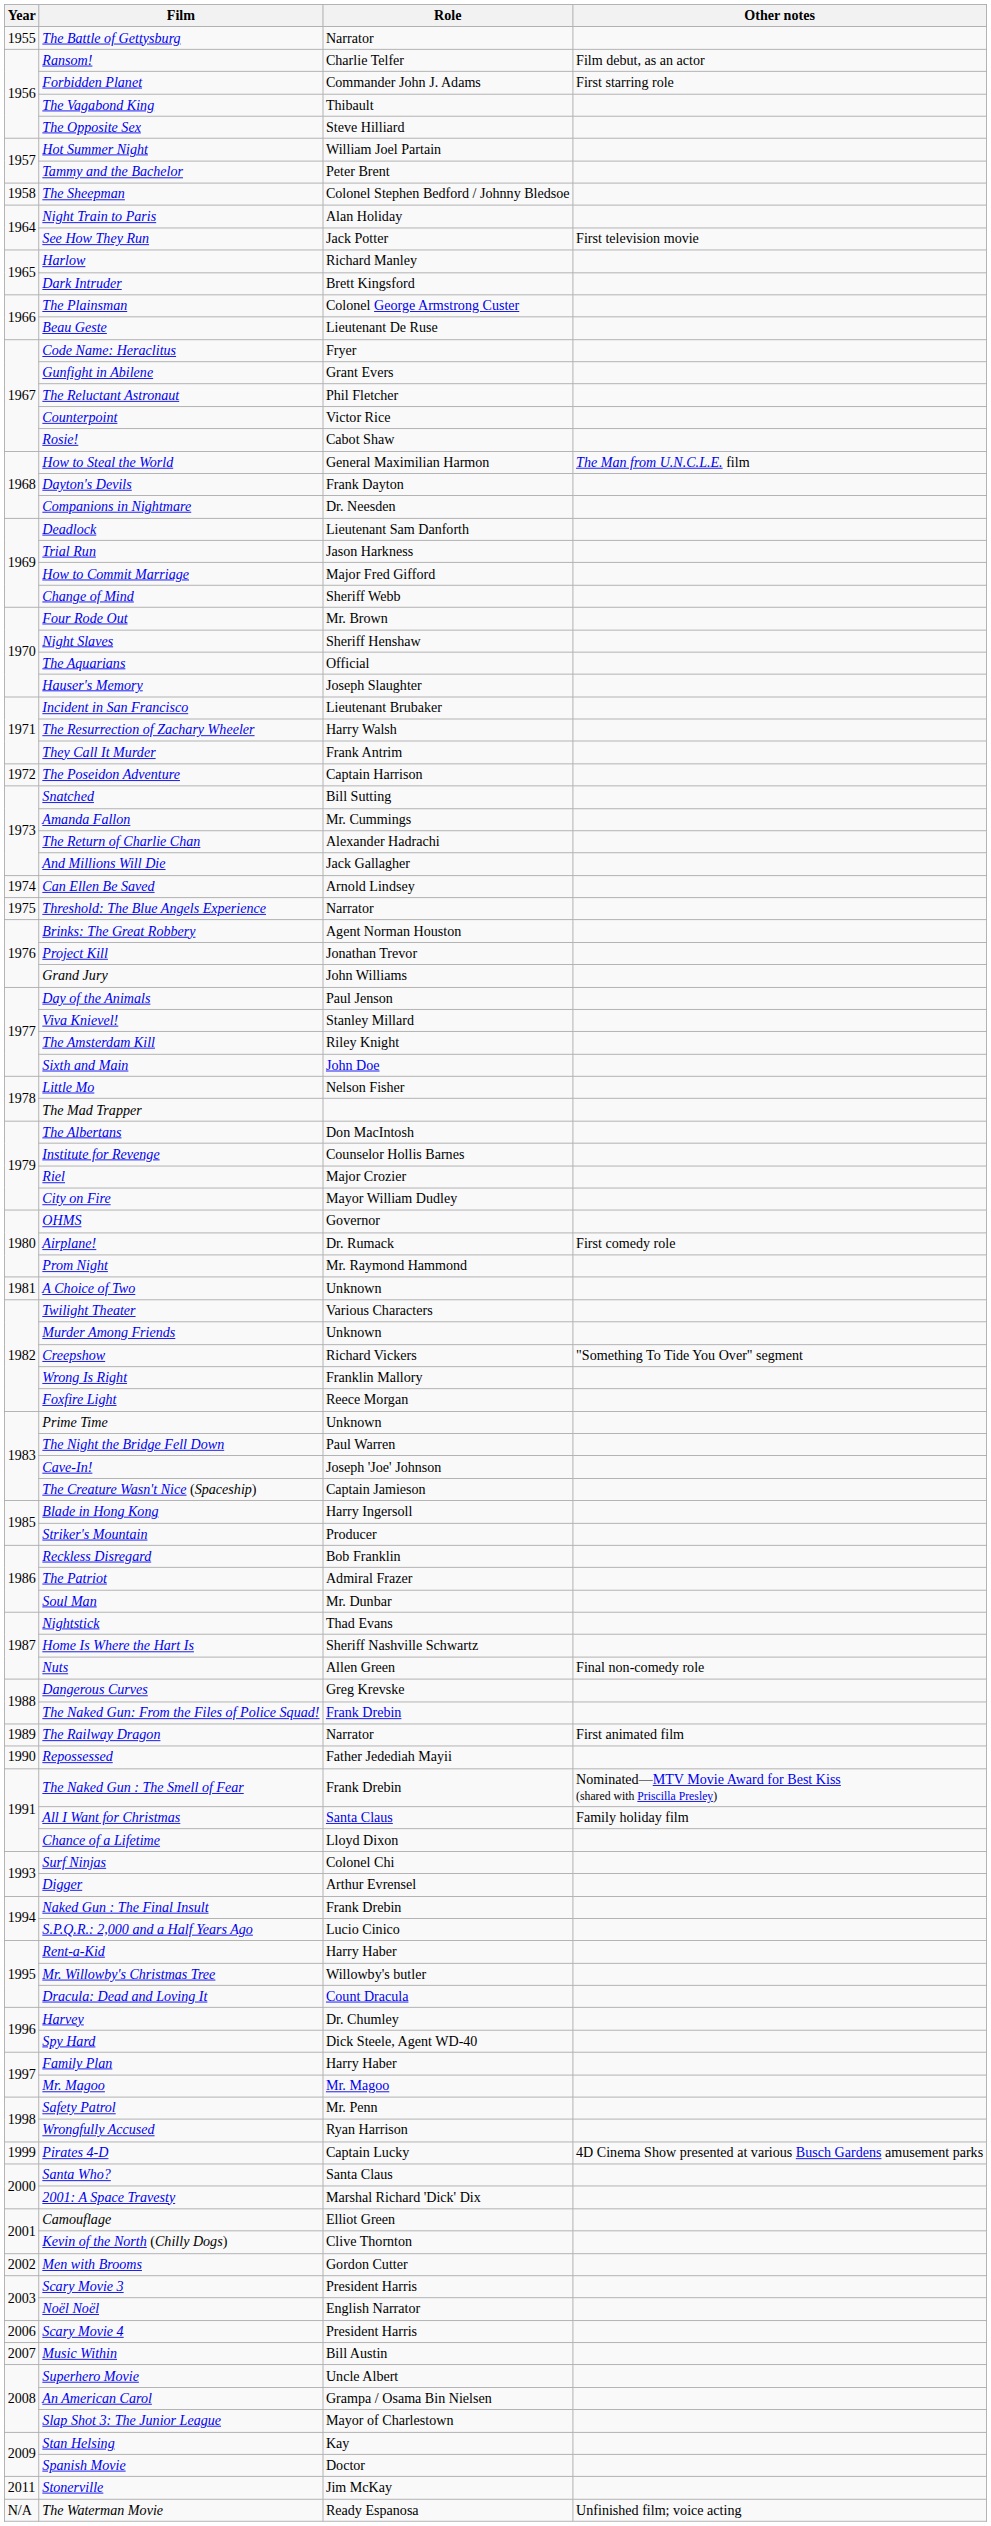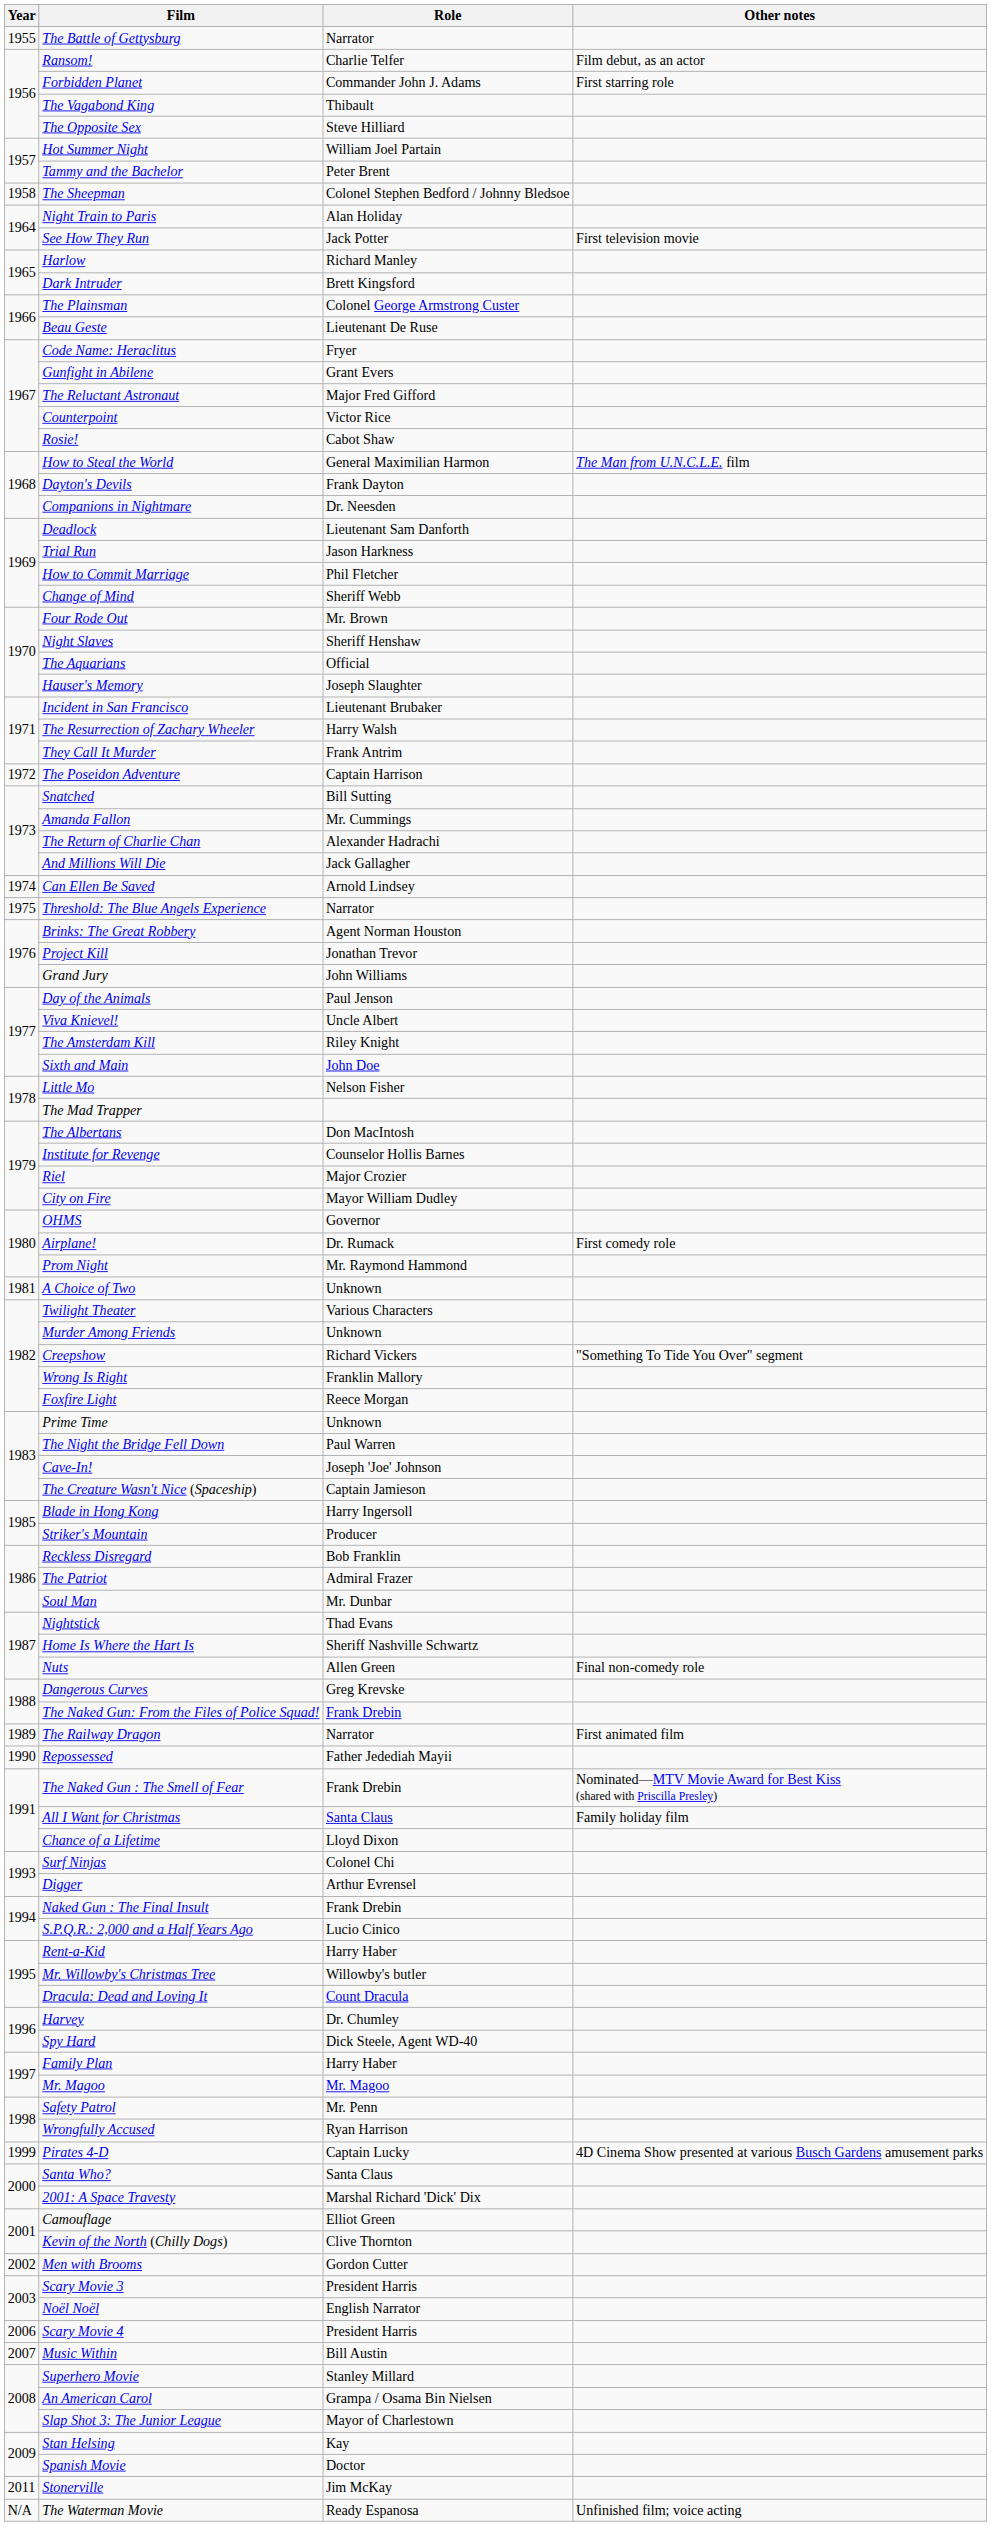 <table class="wikitable sortable">
 <tr style="background:#b0c4de; text-align:center;">
 <th>Year</th>
 <th>Film</th>
 <th>Role</th>
 <th class="unsortable">Other notes</th>
 </tr>
 <tr>
 <td rowspan="1">1955</td>
 <td data-sort-value="Battle of Gettysburg, The"><em><a href='#'>The Battle of Gettysburg</a></em></td>
 <td>Narrator</td>
 <td></td>
 </tr>
 <tr>
 <td rowspan="4">1956</td>
 <td><em><a href='#'>Ransom!</a></em></td>
 <td>Charlie Telfer</td>
 <td>Film debut, as an actor</td>
 </tr>
 <tr>
 <td><em><a href='#'>Forbidden Planet</a></em></td>
 <td>Commander John J. Adams</td>
 <td>First starring role</td>
 </tr>
 <tr>
 <td data-sort-value="Vagabond King, The"><em><a href='#'>The Vagabond King</a></em></td>
 <td>Thibault</td>
 <td></td>
 </tr>
 <tr>
 <td data-sort-value="Opposite Sex, The"><em><a href='#'>The Opposite Sex</a></em></td>
 <td>Steve Hilliard</td>
 <td></td>
 </tr>
 <tr>
 <td rowspan="2">1957</td>
 <td><em><a href='#'>Hot Summer Night</a></em></td>
 <td>William Joel Partain</td>
 <td></td>
 </tr>
 <tr>
 <td><em><a href='#'>Tammy and the Bachelor</a></em></td>
 <td>Peter Brent</td>
 <td></td>
 </tr>
 <tr>
 <td>1958</td>
 <td data-sort-value="Sheepman, The"><em><a href='#'>The Sheepman</a></em></td>
 <td>Colonel Stephen Bedford / Johnny Bledsoe</td>
 <td></td>
 </tr>
 <tr>
 <td rowspan="2">1964</td>
 <td><em><a href='#'>Night Train to Paris</a></em></td>
 <td>Alan Holiday</td>
 <td></td>
 </tr>
 <tr>
 <td><em><a href='#'>See How They Run</a></em></td>
 <td>Jack Potter</td>
 <td>First television movie</td>
 </tr>
 <tr>
 <td rowspan="2">1965</td>
 <td><em><a href='#'>Harlow</a></em></td>
 <td>Richard Manley</td>
 <td></td>
 </tr>
 <tr>
 <td><em><a href='#'>Dark Intruder</a></em></td>
 <td>Brett Kingsford</td>
 <td></td>
 </tr>
 <tr>
 <td rowspan="2">1966</td>
 <td data-sort-value="Plainsman, The"><em><a href='#'>The Plainsman</a></em></td>
 <td>Colonel <a href='#'>George Armstrong Custer</a></td>
 <td></td>
 </tr>
 <tr>
 <td><em><a href='#'>Beau Geste</a></em></td>
 <td>Lieutenant De Ruse</td>
 <td></td>
 </tr>
 <tr>
 <td rowspan="5">1967</td>
 <td><em><a href='#'>Code Name: Heraclitus</a></em></td>
 <td>Fryer</td>
 <td></td>
 </tr>
 <tr>
 <td><em><a href='#'>Gunfight in Abilene</a></em></td>
 <td>Grant Evers</td>
 <td></td>
 </tr>
 <tr>
 <td data-sort-value="Reluctant Astronaut, The"><em><a href='#'>The Reluctant Astronaut</a></em></td>
-<td>Phil Fletcher</td>
+<td>Major Fred Gifford</td>
 <td></td>
 </tr>
 <tr>
 <td><em><a href='#'>Counterpoint</a></em></td>
 <td>Victor Rice</td>
 <td></td>
 </tr>
 <tr>
 <td><em><a href='#'>Rosie!</a></em></td>
 <td>Cabot Shaw</td>
 <td></td>
 </tr>
 <tr>
 <td rowspan="3">1968</td>
 <td><em><a href='#'>How to Steal the World</a></em></td>
 <td>General Maximilian Harmon</td>
 <td><em><a href='#'>The Man from U.N.C.L.E.</a></em> film</td>
 </tr>
 <tr>
 <td><em><a href='#'>Dayton's Devils</a></em></td>
 <td>Frank Dayton</td>
 <td></td>
 </tr>
 <tr>
 <td><em><a href='#'>Companions in Nightmare</a></em></td>
 <td>Dr. Neesden</td>
 <td></td>
 </tr>
 <tr>
 <td rowspan="4">1969</td>
 <td><em><a href='#'>Deadlock</a></em></td>
 <td>Lieutenant Sam Danforth</td>
 <td></td>
 </tr>
 <tr>
 <td><em><a href='#'>Trial Run</a></em></td>
 <td>Jason Harkness</td>
 <td></td>
 </tr>
 <tr>
 <td><em><a href='#'>How to Commit Marriage</a></em></td>
-<td>Major Fred Gifford</td>
+<td>Phil Fletcher</td>
 <td></td>
 </tr>
 <tr>
 <td><em><a href='#'>Change of Mind</a></em></td>
 <td>Sheriff Webb</td>
 <td></td>
 </tr>
 <tr>
 <td rowspan="4">1970</td>
 <td><em><a href='#'>Four Rode Out</a></em></td>
 <td>Mr. Brown</td>
 <td></td>
 </tr>
 <tr>
 <td><em><a href='#'>Night Slaves</a></em></td>
 <td>Sheriff Henshaw</td>
 <td></td>
 </tr>
 <tr>
 <td data-sort-value="Aquarians, The"><em><a href='#'>The Aquarians</a></em></td>
 <td>Official</td>
 <td></td>
 </tr>
 <tr>
 <td><em><a href='#'>Hauser's Memory</a></em></td>
 <td>Joseph Slaughter</td>
 <td></td>
 </tr>
 <tr>
 <td rowspan="3">1971</td>
 <td><em><a href='#'>Incident in San Francisco</a></em></td>
 <td>Lieutenant Brubaker</td>
 <td></td>
 </tr>
 <tr>
 <td data-sort-value="Resurrection of Zachary Wheeler, The"><em><a href='#'>The Resurrection of Zachary Wheeler</a></em></td>
 <td>Harry Walsh</td>
 <td></td>
 </tr>
 <tr>
 <td><em><a href='#'>They Call It Murder</a></em></td>
 <td>Frank Antrim</td>
 <td></td>
 </tr>
 <tr>
 <td>1972</td>
 <td data-sort-value="Poseidon Adventure, The"><em><a href='#'>The Poseidon Adventure</a></em></td>
 <td>Captain Harrison</td>
 <td></td>
 </tr>
 <tr>
 <td rowspan="4">1973</td>
 <td><em><a href='#'>Snatched</a></em></td>
 <td>Bill Sutting</td>
 <td></td>
 </tr>
 <tr>
 <td><em><a href='#'>Amanda Fallon</a></em></td>
 <td>Mr. Cummings</td>
 <td></td>
 </tr>
 <tr>
 <td data-sort-value="Return of Charlie Chan, The"><em><a href='#'>The Return of Charlie Chan</a></em></td>
 <td>Alexander Hadrachi</td>
 <td></td>
 </tr>
 <tr>
 <td><em><a href='#'>And Millions Will Die</a></em></td>
 <td>Jack Gallagher</td>
 <td></td>
 </tr>
 <tr>
 <td>1974</td>
 <td><em><a href='#'>Can Ellen Be Saved</a></em></td>
 <td>Arnold Lindsey</td>
 <td></td>
 </tr>
 <tr>
 <td>1975</td>
 <td><em><a href='#'>Threshold: The Blue Angels Experience</a></em></td>
 <td>Narrator</td>
 <td></td>
 </tr>
 <tr>
 <td rowspan="3">1976</td>
 <td><em><a href='#'>Brinks: The Great Robbery</a></em></td>
 <td>Agent Norman Houston</td>
 <td></td>
 </tr>
 <tr>
 <td><em><a href='#'>Project Kill</a></em></td>
 <td>Jonathan Trevor</td>
 <td></td>
 </tr>
 <tr>
 <td><em>Grand Jury</em></td>
 <td>John Williams</td>
 <td></td>
 </tr>
 <tr>
 <td rowspan="4">1977</td>
 <td><em><a href='#'>Day of the Animals</a></em></td>
 <td>Paul Jenson</td>
 <td></td>
 </tr>
 <tr>
 <td><em><a href='#'>Viva Knievel!</a></em></td>
-<td>Stanley Millard</td>
+<td>Uncle Albert</td>
 <td></td>
 </tr>
 <tr>
 <td data-sort-value="Amsterdam Kill, The"><em><a href='#'>The Amsterdam Kill</a></em></td>
 <td>Riley Knight</td>
 <td></td>
 </tr>
 <tr>
 <td><em><a href='#'>Sixth and Main</a></em></td>
 <td><a href='#'>John Doe</a></td>
 <td></td>
 </tr>
 <tr>
 <td rowspan="2">1978</td>
 <td><em><a href='#'>Little Mo</a></em></td>
 <td>Nelson Fisher</td>
 <td></td>
 </tr>
 <tr>
 <td data-sort-value="Mad Trapper, The"><em>The Mad Trapper</em></td>
 <td></td>
 <td></td>
 </tr>
 <tr>
 <td rowspan="4">1979</td>
 <td data-sort-value="Albertans, The"><em><a href='#'>The Albertans</a></em></td>
 <td>Don MacIntosh</td>
 <td></td>
 </tr>
 <tr>
 <td><em><a href='#'>Institute for Revenge</a></em></td>
 <td>Counselor Hollis Barnes</td>
 <td></td>
 </tr>
 <tr>
 <td><em><a href='#'>Riel</a></em></td>
 <td>Major Crozier</td>
 <td></td>
 </tr>
 <tr>
 <td><em><a href='#'>City on Fire</a></em></td>
 <td>Mayor William Dudley</td>
 <td></td>
 </tr>
 <tr>
 <td rowspan="3">1980</td>
 <td><em><a href='#'>OHMS</a></em></td>
 <td>Governor</td>
 <td></td>
 </tr>
 <tr>
 <td><em><a href='#'>Airplane!</a></em></td>
 <td>Dr. Rumack</td>
 <td>First comedy role</td>
 </tr>
 <tr>
 <td><em><a href='#'>Prom Night</a></em></td>
 <td>Mr. Raymond Hammond</td>
 <td></td>
 </tr>
 <tr>
 <td rowspan="1">1981</td>
 <td data-sort-value="Choice of Two, A"><em><a href='#'>A Choice of Two</a></em></td>
 <td>Unknown</td>
 <td></td>
 </tr>
 <tr>
 <td rowspan="5">1982</td>
 <td><em><a href='#'>Twilight Theater</a></em></td>
 <td>Various Characters</td>
 <td></td>
 </tr>
 <tr>
 <td><em><a href='#'>Murder Among Friends</a></em></td>
 <td>Unknown</td>
 <td></td>
 </tr>
 <tr>
 <td><em><a href='#'>Creepshow</a></em></td>
 <td>Richard Vickers</td>
 <td>"Something To Tide You Over" segment</td>
 </tr>
 <tr>
 <td><em><a href='#'>Wrong Is Right</a></em></td>
 <td>Franklin Mallory</td>
 <td></td>
 </tr>
 <tr>
 <td><em><a href='#'>Foxfire Light</a></em></td>
 <td>Reece Morgan</td>
 <td></td>
 </tr>
 <tr>
 <td rowspan="4">1983</td>
 <td><em>Prime Time</em></td>
 <td>Unknown</td>
 <td></td>
 </tr>
 <tr>
 <td data-sort-value="Night the Bridge Fell Down, The"><em><a href='#'>The Night the Bridge Fell Down</a></em></td>
 <td>Paul Warren</td>
 <td></td>
 </tr>
 <tr>
 <td><em><a href='#'>Cave-In!</a></em></td>
 <td>Joseph 'Joe' Johnson</td>
 <td></td>
 </tr>
 <tr>
 <td data-sort-value="Creature Wasn't Nice, The"><em><a href='#'>The Creature Wasn't Nice</a></em> (<em>Spaceship</em>)</td>
 <td>Captain Jamieson</td>
 <td></td>
 </tr>
 <tr>
 <td rowspan="2">1985</td>
 <td><em><a href='#'>Blade in Hong Kong</a></em></td>
 <td>Harry Ingersoll</td>
 <td></td>
 </tr>
 <tr>
 <td><em><a href='#'>Striker's Mountain</a></em></td>
 <td>Producer</td>
 <td></td>
 </tr>
 <tr>
 <td rowspan="3">1986</td>
 <td><em><a href='#'>Reckless Disregard</a></em></td>
 <td>Bob Franklin</td>
 <td></td>
 </tr>
 <tr>
 <td data-sort-value="Patriot, The"><em><a href='#'>The Patriot</a></em></td>
 <td>Admiral Frazer</td>
 <td></td>
 </tr>
 <tr>
 <td><em><a href='#'>Soul Man</a></em></td>
 <td>Mr. Dunbar</td>
 <td></td>
 </tr>
 <tr>
 <td rowspan="3">1987</td>
 <td><em><a href='#'>Nightstick</a></em></td>
 <td>Thad Evans</td>
 <td></td>
 </tr>
 <tr>
 <td><em><a href='#'>Home Is Where the Hart Is</a></em></td>
 <td>Sheriff Nashville Schwartz</td>
 <td></td>
 </tr>
 <tr>
 <td><em><a href='#'>Nuts</a> </em></td>
 <td>Allen Green</td>
 <td>Final non-comedy role</td>
 </tr>
 <tr>
 <td rowspan="2">1988</td>
 <td><em><a href='#'>Dangerous Curves</a></em></td>
 <td>Greg Krevske</td>
 <td></td>
 </tr>
 <tr>
 <td data-sort-value="Naked Gun 1: From the Files of Police Squad!, The"><em><a href='#'>The Naked Gun: From the Files of Police Squad!</a></em></td>
 <td><a href='#'>Frank Drebin</a></td>
 <td></td>
 </tr>
 <tr>
 <td>1989</td>
 <td data-sort-value="Railway Dragon, The"><em><a href='#'>The Railway Dragon</a></em></td>
 <td>Narrator</td>
 <td>First animated film</td>
 </tr>
 <tr>
 <td>1990</td>
 <td><em><a href='#'>Repossessed</a></em></td>
 <td>Father Jedediah Mayii</td>
 <td></td>
 </tr>
 <tr>
 <td rowspan="3">1991</td>
 <td data-sort-value="Naked Gun 2½: The Smell of Fear, The"><em><a href='#'>The Naked Gun : The Smell of Fear</a></em></td>
 <td>Frank Drebin</td>
 <td>Nominated—<a href='#'>MTV Movie Award for Best Kiss</a><br><small>(shared with <a href='#'>Priscilla Presley</a>)</small></td>
 </tr>
 <tr>
 <td><em><a href='#'>All I Want for Christmas</a></em></td>
 <td><a href='#'>Santa Claus</a></td>
 <td>Family holiday film</td>
 </tr>
 <tr>
 <td><em><a href='#'>Chance of a Lifetime</a></em></td>
 <td>Lloyd Dixon</td>
 <td></td>
 </tr>
 <tr>
 <td rowspan="2">1993</td>
 <td><em><a href='#'>Surf Ninjas</a></em></td>
 <td>Colonel Chi</td>
 <td></td>
 </tr>
 <tr>
 <td><em><a href='#'>Digger</a></em></td>
 <td>Arthur Evrensel</td>
 <td></td>
 </tr>
 <tr>
 <td rowspan="2">1994</td>
 <td><em><a href='#'>Naked Gun : The Final Insult</a></em></td>
 <td>Frank Drebin</td>
 <td></td>
 </tr>
 <tr>
 <td><em><a href='#'>S.P.Q.R.: 2,000 and a Half Years Ago</a></em></td>
 <td>Lucio Cinico</td>
 <td></td>
 </tr>
 <tr>
 <td rowspan="3">1995</td>
 <td><em><a href='#'>Rent-a-Kid</a></em></td>
 <td>Harry Haber</td>
 <td></td>
 </tr>
 <tr>
 <td><em><a href='#'>Mr. Willowby's Christmas Tree</a></em></td>
 <td>Willowby's butler</td>
 <td></td>
 </tr>
 <tr>
 <td><em><a href='#'>Dracula: Dead and Loving It</a></em></td>
 <td><a href='#'>Count Dracula</a></td>
 <td></td>
 </tr>
 <tr>
 <td rowspan="2">1996</td>
 <td><em><a href='#'>Harvey</a></em></td>
 <td>Dr. Chumley</td>
 <td></td>
 </tr>
 <tr>
 <td><em><a href='#'>Spy Hard</a></em></td>
 <td>Dick Steele, Agent WD-40</td>
 <td></td>
 </tr>
 <tr>
 <td rowspan="2">1997</td>
 <td><em><a href='#'>Family Plan</a></em></td>
 <td>Harry Haber</td>
 <td></td>
 </tr>
 <tr>
 <td><em><a href='#'>Mr. Magoo</a></em></td>
 <td><a href='#'>Mr. Magoo</a></td>
 <td></td>
 </tr>
 <tr>
 <td rowspan="2">1998</td>
 <td><em><a href='#'>Safety Patrol</a></em></td>
 <td>Mr. Penn</td>
 <td></td>
 </tr>
 <tr>
 <td><em><a href='#'>Wrongfully Accused</a></em></td>
 <td>Ryan Harrison</td>
 <td></td>
 </tr>
 <tr>
 <td>1999</td>
 <td><em><a href='#'>Pirates 4-D</a></em></td>
 <td>Captain Lucky</td>
 <td>4D Cinema Show presented at various <a href='#'>Busch Gardens</a> amusement parks</td>
 </tr>
 <tr>
 <td rowspan="2">2000</td>
 <td><em><a href='#'>Santa Who?</a></em></td>
 <td>Santa Claus</td>
 <td></td>
 </tr>
 <tr>
 <td><em><a href='#'>2001: A Space Travesty</a></em></td>
 <td>Marshal Richard 'Dick' Dix</td>
 <td></td>
 </tr>
 <tr>
 <td rowspan="2">2001</td>
 <td><em>Camouflage</em></td>
 <td>Elliot Green</td>
 <td></td>
 </tr>
 <tr>
 <td><em><a href='#'>Kevin of the North</a></em> (<em>Chilly Dogs</em>)</td>
 <td>Clive Thornton</td>
 <td></td>
 </tr>
 <tr>
 <td>2002</td>
 <td><em><a href='#'>Men with Brooms</a></em></td>
 <td>Gordon Cutter</td>
 <td></td>
 </tr>
 <tr>
 <td rowspan="2">2003</td>
 <td><em><a href='#'>Scary Movie 3</a></em></td>
 <td>President Harris</td>
 <td></td>
 </tr>
 <tr>
 <td><em><a href='#'>Noël Noël</a></em></td>
 <td>English Narrator</td>
 <td></td>
 </tr>
 <tr>
 <td>2006</td>
 <td><em><a href='#'>Scary Movie 4</a></em></td>
 <td>President Harris</td>
 <td></td>
 </tr>
 <tr>
 <td>2007</td>
 <td><em><a href='#'>Music Within</a></em></td>
 <td>Bill Austin</td>
 <td></td>
 </tr>
 <tr>
 <td rowspan="3">2008</td>
 <td><em><a href='#'>Superhero Movie</a></em></td>
-<td>Uncle Albert</td>
+<td>Stanley Millard</td>
 <td></td>
 </tr>
 <tr>
 <td><em><a href='#'>An American Carol</a></em></td>
 <td>Grampa / Osama Bin Nielsen</td>
 <td></td>
 </tr>
 <tr>
 <td><em><a href='#'>Slap Shot 3: The Junior League</a></em></td>
 <td>Mayor of Charlestown</td>
 <td></td>
 </tr>
 <tr>
 <td rowspan="2">2009</td>
 <td><em><a href='#'>Stan Helsing</a></em></td>
 <td>Kay</td>
 <td></td>
 </tr>
 <tr>
 <td><em><a href='#'>Spanish Movie</a></em></td>
 <td>Doctor</td>
 <td></td>
 </tr>
 <tr>
 <td rowspan="1">2011</td>
 <td><em><a href='#'>Stonerville</a></em></td>
 <td>Jim McKay</td>
 <td></td>
 </tr>
 <tr>
 <td rowspan="1">N/A</td>
 <td data-sort-value="Waterman Movie, The"><em>The Waterman Movie</em></td>
 <td>Ready Espanosa</td>
 <td>Unfinished film; voice acting</td>
 </tr>
 </table>
